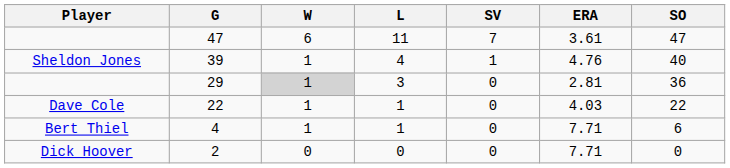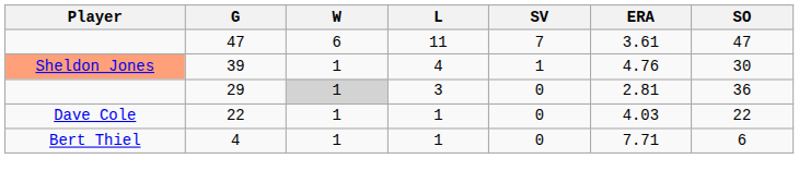 <table class="wikitable sortable">
 <tr>
 <th bgcolor="#DDDDFF" width="16%">Player</th>
 <th bgcolor="#DDDDFF" width="9%">G</th>
 <th bgcolor="#DDDDFF" width="9%">W</th>
 <th bgcolor="#DDDDFF" width="9%">L</th>
 <th bgcolor="#DDDDFF" width="9%">SV</th>
 <th bgcolor="#DDDDFF" width="9%">ERA</th>
 <th bgcolor="#DDDDFF" width="9%">SO</th>
 </tr>
 <tr align="center">
 <td></td>
 <td>47</td>
 <td>6</td>
 <td>11</td>
 <td>7</td>
 <td>3.61</td>
 <td>47</td>
 </tr>
 <tr align="center">
-<td><a href='#'>Sheldon Jones</a></td>
+<td style="background: lightsalmon;"><a href='#'>Sheldon Jones</a></td>
 <td>39</td>
 <td>1</td>
 <td>4</td>
 <td>1</td>
 <td>4.76</td>
-<td>40</td>
+<td>30</td>
 </tr>
 <tr align="center">
 <td></td>
 <td>29</td>
 <td style="background: lightgrey;">1</td>
 <td>3</td>
 <td>0</td>
 <td>2.81</td>
 <td>36</td>
 </tr>
 <tr align="center">
 <td><a href='#'>Dave Cole</a></td>
 <td>22</td>
 <td>1</td>
 <td>1</td>
 <td>0</td>
 <td>4.03</td>
 <td>22</td>
 </tr>
 <tr align="center">
 <td><a href='#'>Bert Thiel</a></td>
 <td>4</td>
 <td>1</td>
 <td>1</td>
 <td>0</td>
 <td>7.71</td>
 <td>6</td>
 </tr>
-<tr align="center">
-<td><a href='#'>Dick Hoover</a></td>
-<td>2</td>
-<td>0</td>
-<td>0</td>
-<td>0</td>
-<td>7.71</td>
-<td>0</td>
-</tr>
 </table>
